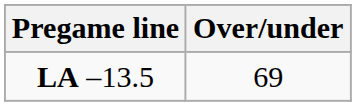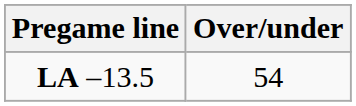 <table class="wikitable">
 <tr align="center">
 <th style=>Pregame line</th>
 <th style=>Over/under</th>
 </tr>
 <tr align="center">
 <td><strong>LA</strong> –13.5</td>
-<td>69</td>
+<td>54</td>
 </tr>
 </table>
